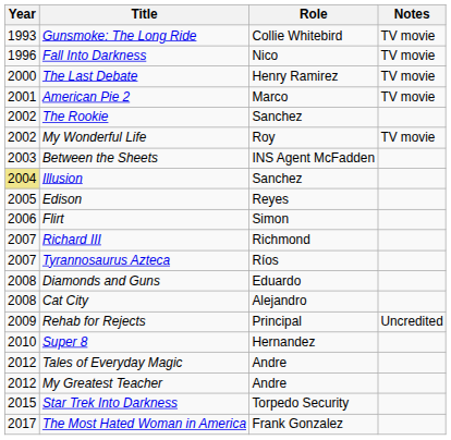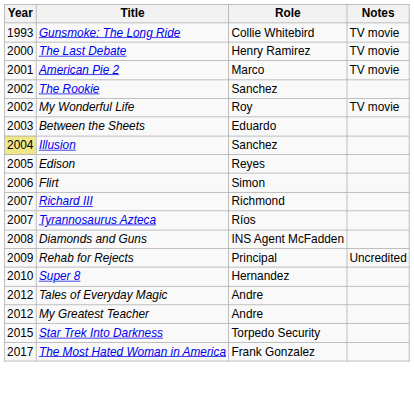 <table class="wikitable sortable">
 <tr>
 <th>Year</th>
 <th>Title</th>
 <th>Role</th>
 <th class="unsortable">Notes</th>
 </tr>
 <tr>
 <td>1993</td>
 <td><em><a href='#'>Gunsmoke: The Long Ride</a></em></td>
 <td>Collie Whitebird</td>
-<td>TV movie</td>
-</tr>
-<tr>
-<td>1996</td>
-<td><em><a href='#'>Fall Into Darkness</a></em></td>
-<td>Nico</td>
 <td>TV movie</td>
 </tr>
 <tr>
 <td>2000</td>
 <td><em><a href='#'>The Last Debate</a></em></td>
 <td>Henry Ramirez</td>
 <td>TV movie</td>
 </tr>
 <tr>
 <td>2001</td>
 <td><em><a href='#'>American Pie 2</a></em></td>
 <td>Marco</td>
 <td>TV movie</td>
 </tr>
 <tr>
 <td>2002</td>
 <td><em><a href='#'>The Rookie</a></em></td>
 <td>Sanchez</td>
 <td></td>
 </tr>
 <tr>
 <td>2002</td>
 <td><em>My Wonderful Life</em></td>
 <td>Roy</td>
 <td>TV movie</td>
 </tr>
 <tr>
 <td>2003</td>
 <td><em>Between the Sheets</em></td>
-<td>INS Agent McFadden</td>
+<td>Eduardo</td>
 <td></td>
 </tr>
 <tr>
 <td style="background: khaki;">2004</td>
 <td><em><a href='#'>Illusion</a></em></td>
 <td>Sanchez</td>
 <td></td>
 </tr>
 <tr>
 <td>2005</td>
 <td><em>Edison</em></td>
 <td>Reyes</td>
 <td></td>
 </tr>
 <tr>
 <td>2006</td>
 <td><em>Flirt</em></td>
 <td>Simon</td>
 <td></td>
 </tr>
 <tr>
 <td>2007</td>
 <td><em><a href='#'>Richard III</a></em></td>
 <td>Richmond</td>
 <td></td>
 </tr>
 <tr>
 <td>2007</td>
 <td><em><a href='#'>Tyrannosaurus Azteca</a></em></td>
 <td>Ríos</td>
 <td></td>
 </tr>
 <tr>
 <td>2008</td>
 <td><em>Diamonds and Guns</em></td>
-<td>Eduardo</td>
-<td></td>
-</tr>
-<tr>
-<td>2008</td>
-<td><em>Cat City</em></td>
-<td>Alejandro</td>
+<td>INS Agent McFadden</td>
 <td></td>
 </tr>
 <tr>
 <td>2009</td>
 <td><em>Rehab for Rejects</em></td>
 <td>Principal</td>
 <td>Uncredited</td>
 </tr>
 <tr>
 <td>2010</td>
 <td><em><a href='#'>Super 8</a></em></td>
 <td>Hernandez</td>
 <td></td>
 </tr>
 <tr>
 <td>2012</td>
 <td><em>Tales of Everyday Magic</em></td>
 <td>Andre</td>
 <td></td>
 </tr>
 <tr>
 <td>2012</td>
 <td><em>My Greatest Teacher</em></td>
 <td>Andre</td>
 <td></td>
 </tr>
 <tr>
 <td>2015</td>
 <td><em><a href='#'>Star Trek Into Darkness</a></em></td>
 <td>Torpedo Security</td>
 <td></td>
 </tr>
 <tr>
 <td>2017</td>
 <td><em><a href='#'>The Most Hated Woman in America</a></em></td>
 <td>Frank Gonzalez</td>
 <td></td>
 </tr>
 </table>
